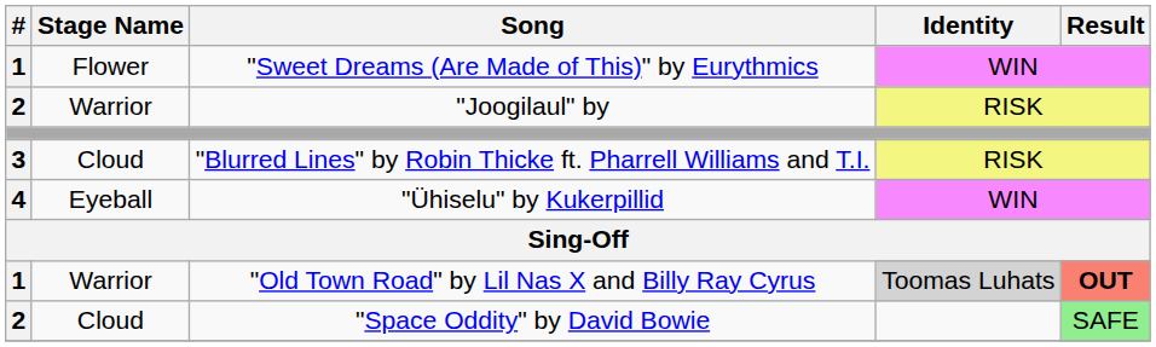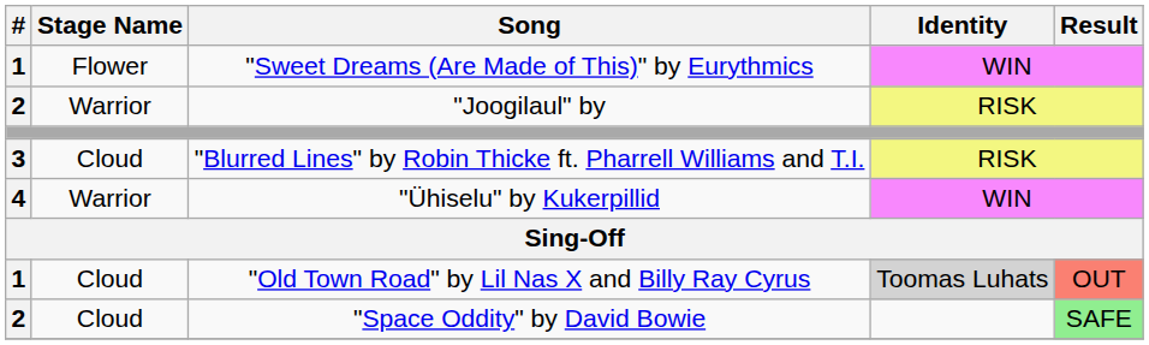 <table class="wikitable plainrowheaders" style="text-align: center;">
 <tr>
 <th>#</th>
 <th>Stage Name</th>
 <th>Song</th>
 <th>Identity</th>
 <th>Result</th>
 </tr>
 <tr>
 <th>1</th>
 <td>Flower</td>
 <td>"<a href='#'>Sweet Dreams (Are Made of This)</a>" by <a href='#'>Eurythmics</a></td>
 <td colspan="2" bgcolor="#F888FD">WIN</td>
 </tr>
 <tr>
 <th>2</th>
 <td>Warrior</td>
 <td>"Joogilaul" by </td>
 <td colspan="2" bgcolor="#F3F781">RISK</td>
 </tr>
 <tr>
 <td colspan="5" style="background:darkgray"></td>
 </tr>
 <tr>
 <th>3</th>
 <td>Cloud</td>
 <td>"<a href='#'>Blurred Lines</a>" by <a href='#'>Robin Thicke</a> ft. <a href='#'>Pharrell Williams</a> and <a href='#'>T.I.</a></td>
 <td colspan="2" bgcolor="#F3F781">RISK</td>
 </tr>
 <tr>
 <th>4</th>
-<td>Eyeball</td>
+<td>Warrior</td>
 <td>"Ühiselu" by <a href='#'>Kukerpillid</a></td>
 <td colspan="2" bgcolor="#F888FD">WIN</td>
 </tr>
 <tr>
 <th colspan="5">Sing-Off</th>
 </tr>
 <tr>
 <th>1</th>
-<td>Warrior</td>
+<td>Cloud</td>
 <td>"<a href='#'>Old Town Road</a>" by <a href='#'>Lil Nas X</a> and <a href='#'>Billy Ray Cyrus</a></td>
 <td style="background: lightgrey;">Toomas Luhats</td>
-<td bgcolor="salmon"><strong>OUT</strong></td>
+<td bgcolor="salmon">OUT</td>
 </tr>
 <tr>
 <th>2</th>
 <td>Cloud</td>
 <td>"<a href='#'>Space Oddity</a>" by <a href='#'>David Bowie</a></td>
 <td></td>
 <td bgcolor="lightgreen">SAFE</td>
 </tr>
 <tr>
 </tr>
 </table>
